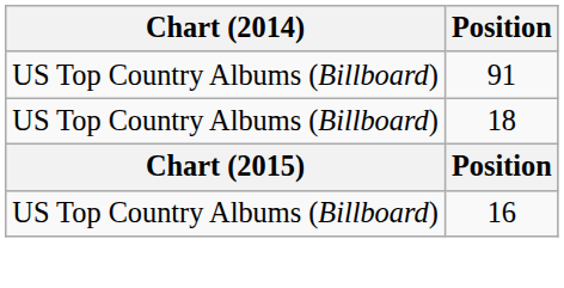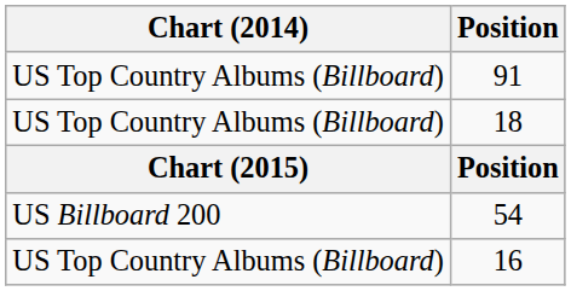 <table class="wikitable">
 <tr>
 <th>Chart (2014)</th>
 <th>Position</th>
 </tr>
 <tr>
 <td>US Top Country Albums (<em>Billboard</em>)</td>
 <td style="text-align:center;">91</td>
 </tr>
 <tr>
 <td>US Top Country Albums (<em>Billboard</em>)</td>
 <td style="text-align:center;">18</td>
 </tr>
 <tr>
 <th>Chart (2015)</th>
 <th>Position</th>
 </tr>
 <tr>
+<td>US <em>Billboard</em> 200</td>
+<td style="text-align:center;">54</td>
+</tr>
+<tr>
 <td>US Top Country Albums (<em>Billboard</em>)</td>
 <td style="text-align:center;">16</td>
 </tr>
 </table>
